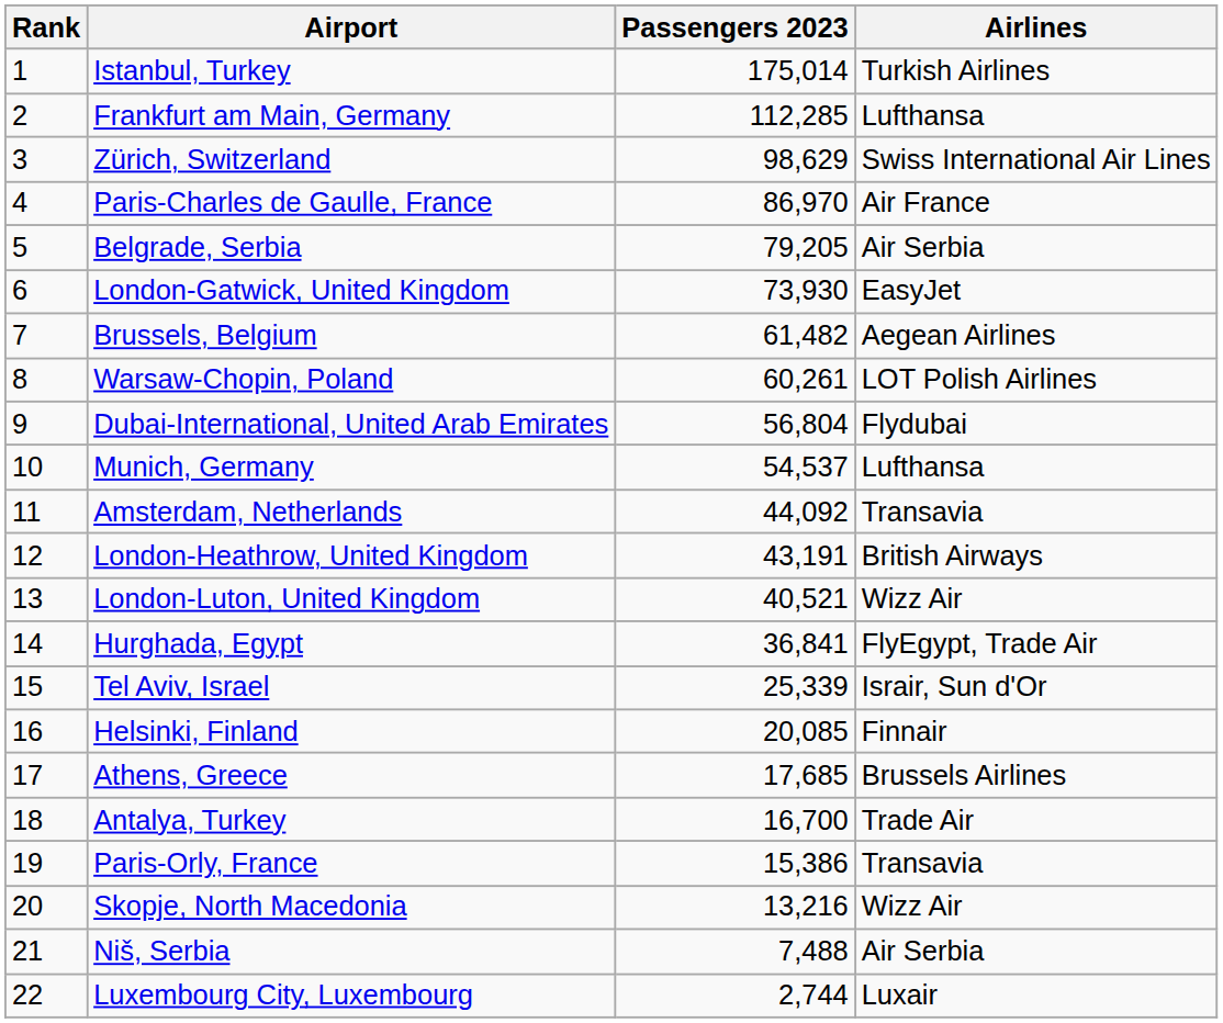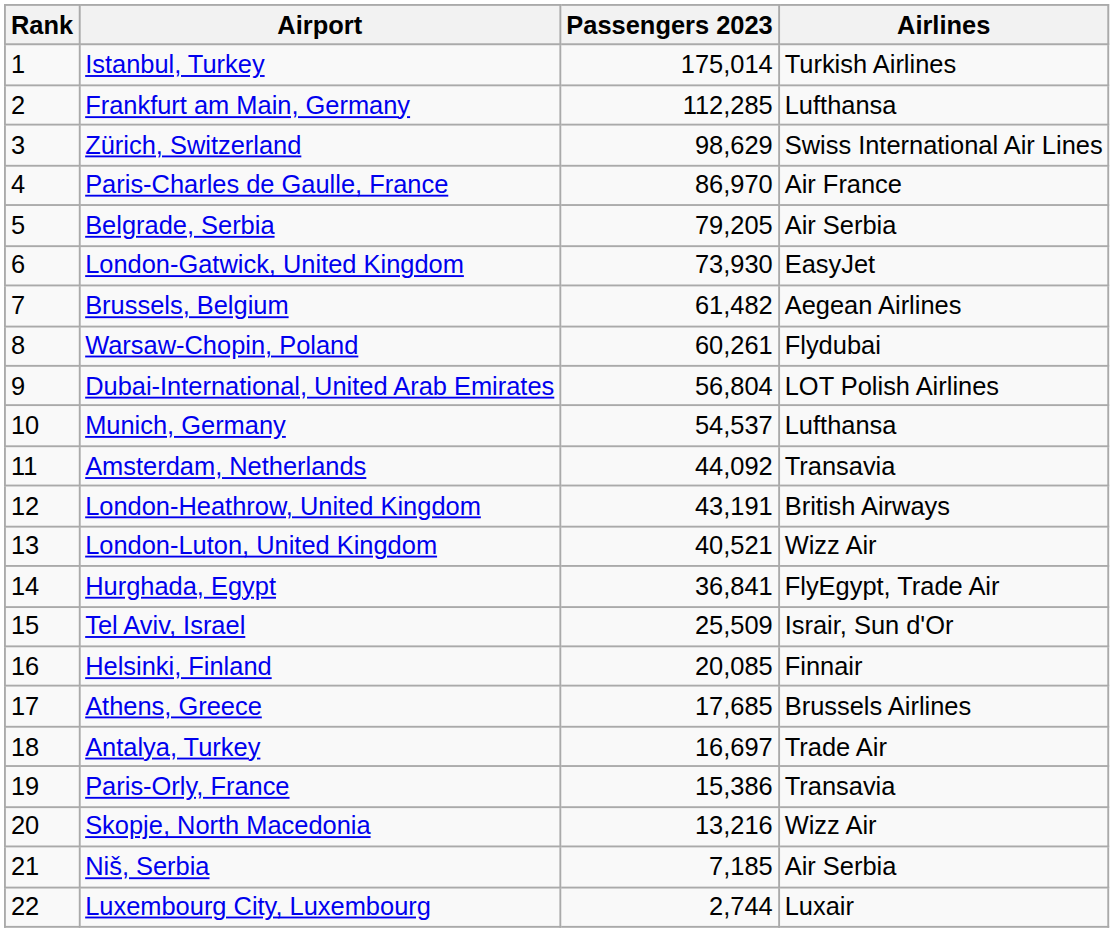 <table class="wikitable sortable" style="font-size: 85%; width:align">
 <tr style="background:lightgrey;">
 <th>Rank</th>
 <th>Airport</th>
 <th>Passengers 2023</th>
 <th>Airlines</th>
 </tr>
 <tr>
 <td>1</td>
 <td> <a href='#'>Istanbul, Turkey</a></td>
 <td style="text-align:right;">175,014</td>
 <td>Turkish Airlines</td>
 </tr>
 <tr>
 <td>2</td>
 <td> <a href='#'>Frankfurt am Main, Germany</a></td>
 <td style="text-align:right;">112,285</td>
 <td>Lufthansa</td>
 </tr>
 <tr>
 <td>3</td>
 <td> <a href='#'>Zürich, Switzerland</a></td>
 <td style="text-align:right;">98,629</td>
 <td>Swiss International Air Lines</td>
 </tr>
 <tr>
 <td>4</td>
 <td> <a href='#'>Paris-Charles de Gaulle, France</a></td>
 <td style="text-align:right;">86,970</td>
 <td>Air France</td>
 </tr>
 <tr>
 <td>5</td>
 <td> <a href='#'>Belgrade, Serbia</a></td>
 <td style="text-align:right;">79,205</td>
 <td>Air Serbia</td>
 </tr>
 <tr>
 <td>6</td>
 <td> <a href='#'>London-Gatwick, United Kingdom</a></td>
 <td style="text-align:right;">73,930</td>
 <td>EasyJet</td>
 </tr>
 <tr>
 <td>7</td>
 <td> <a href='#'>Brussels, Belgium</a></td>
 <td style="text-align:right;">61,482</td>
 <td>Aegean Airlines</td>
 </tr>
 <tr>
 <td>8</td>
 <td> <a href='#'>Warsaw-Chopin, Poland</a></td>
 <td style="text-align:right;">60,261</td>
-<td>LOT Polish Airlines</td>
+<td>Flydubai</td>
 </tr>
 <tr>
 <td>9</td>
 <td> <a href='#'>Dubai-International, United Arab Emirates</a></td>
 <td style="text-align:right;">56,804</td>
-<td>Flydubai</td>
+<td>LOT Polish Airlines</td>
 </tr>
 <tr>
 <td>10</td>
 <td> <a href='#'>Munich, Germany</a></td>
 <td style="text-align:right;">54,537</td>
 <td>Lufthansa</td>
 </tr>
 <tr>
 <td>11</td>
 <td> <a href='#'>Amsterdam, Netherlands</a></td>
 <td style="text-align:right;">44,092</td>
 <td>Transavia</td>
 </tr>
 <tr>
 <td>12</td>
 <td> <a href='#'>London-Heathrow, United Kingdom</a></td>
 <td style="text-align:right;">43,191</td>
 <td>British Airways</td>
 </tr>
 <tr>
 <td>13</td>
 <td> <a href='#'>London-Luton, United Kingdom</a></td>
 <td style="text-align:right;">40,521</td>
 <td>Wizz Air</td>
 </tr>
 <tr>
 <td>14</td>
 <td> <a href='#'>Hurghada, Egypt</a></td>
 <td style="text-align:right;">36,841</td>
 <td>FlyEgypt, Trade Air</td>
 </tr>
 <tr>
 <td>15</td>
 <td> <a href='#'>Tel Aviv, Israel</a></td>
-<td style="text-align:right;">25,339</td>
+<td style="text-align:right;">25,509</td>
 <td>Israir, Sun d'Or</td>
 </tr>
 <tr>
 <td>16</td>
 <td> <a href='#'>Helsinki, Finland</a></td>
 <td style="text-align:right;">20,085</td>
 <td>Finnair</td>
 </tr>
 <tr>
 <td>17</td>
 <td> <a href='#'>Athens, Greece</a></td>
 <td style="text-align:right;">17,685</td>
 <td>Brussels Airlines</td>
 </tr>
 <tr>
 <td>18</td>
 <td> <a href='#'>Antalya, Turkey</a></td>
-<td style="text-align:right;">16,700</td>
+<td style="text-align:right;">16,697</td>
 <td>Trade Air</td>
 </tr>
 <tr>
 <td>19</td>
 <td> <a href='#'>Paris-Orly, France</a></td>
 <td style="text-align:right;">15,386</td>
 <td>Transavia</td>
 </tr>
 <tr>
 <td>20</td>
 <td> <a href='#'>Skopje, North Macedonia</a></td>
 <td style="text-align:right;">13,216</td>
 <td>Wizz Air</td>
 </tr>
 <tr>
 <td>21</td>
 <td> <a href='#'>Niš, Serbia</a></td>
-<td style="text-align:right;">7,488</td>
+<td style="text-align:right;">7,185</td>
 <td>Air Serbia</td>
 </tr>
 <tr>
 <td>22</td>
 <td> <a href='#'>Luxembourg City, Luxembourg</a></td>
 <td style="text-align:right;">2,744</td>
 <td>Luxair</td>
 </tr>
 </table>
